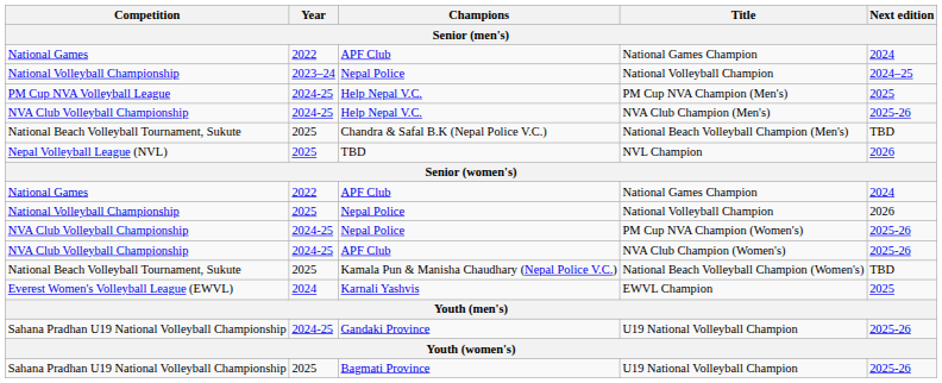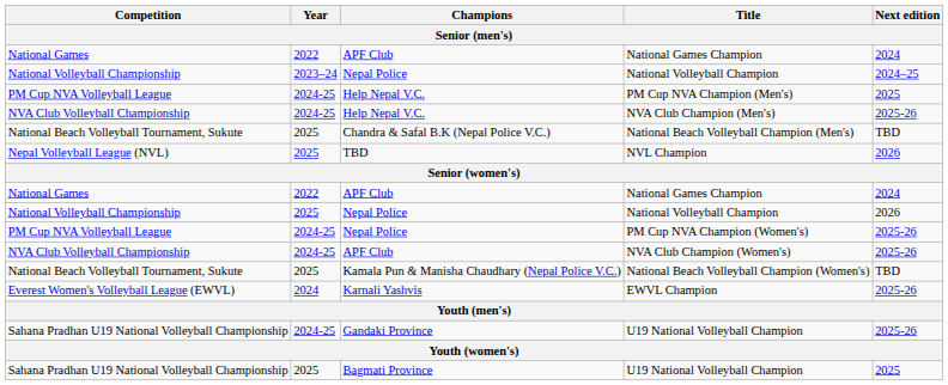 <table class="wikitable sortable">
 <tr>
 <th>Competition</th>
 <th>Year</th>
 <th>Champions</th>
 <th>Title</th>
 <th>Next edition</th>
 </tr>
 <tr>
 <th colspan="5">Senior (men's)</th>
 </tr>
 <tr>
 <td><a href='#'>National Games</a></td>
 <td><a href='#'>2022</a></td>
 <td><a href='#'>APF Club</a></td>
 <td>National Games Champion</td>
 <td><a href='#'>2024</a></td>
 </tr>
 <tr>
 <td><a href='#'>National Volleyball Championship</a></td>
 <td><a href='#'>2023–24</a></td>
 <td><a href='#'>Nepal Police</a></td>
 <td>National Volleyball Champion</td>
 <td><a href='#'>2024–25</a></td>
 </tr>
 <tr>
 <td><a href='#'>PM Cup NVA Volleyball League</a></td>
 <td><a href='#'>2024-25</a></td>
 <td><a href='#'>Help Nepal V.C.</a></td>
 <td>PM Cup NVA Champion (Men's)</td>
 <td><a href='#'>2025</a></td>
 </tr>
 <tr>
 <td><a href='#'>NVA Club Volleyball Championship</a></td>
 <td><a href='#'>2024-25</a></td>
 <td><a href='#'>Help Nepal V.C.</a></td>
 <td>NVA Club Champion (Men's)</td>
 <td><a href='#'>2025-26</a></td>
 </tr>
 <tr>
 <td>National Beach Volleyball Tournament, Sukute</td>
 <td>2025</td>
 <td>Chandra & Safal B.K (Nepal Police V.C.)</td>
 <td>National Beach Volleyball Champion (Men's)</td>
 <td>TBD</td>
 </tr>
 <tr>
 <td><a href='#'>Nepal Volleyball League</a> (NVL)</td>
 <td><a href='#'>2025</a></td>
 <td>TBD</td>
 <td>NVL Champion</td>
 <td><a href='#'>2026</a></td>
 </tr>
 <tr>
 <th colspan="5">Senior (women's)</th>
 </tr>
 <tr>
 <td><a href='#'>National Games</a></td>
 <td><a href='#'>2022</a></td>
 <td><a href='#'>APF Club</a></td>
 <td>National Games Champion</td>
 <td><a href='#'>2024</a></td>
 </tr>
 <tr>
 <td><a href='#'>National Volleyball Championship</a></td>
 <td><a href='#'>2025</a></td>
 <td><a href='#'>Nepal Police</a></td>
 <td>National Volleyball Champion</td>
 <td>2026</td>
 </tr>
 <tr>
-<td><a href='#'>NVA Club Volleyball Championship</a></td>
+<td><a href='#'>PM Cup NVA Volleyball League</a></td>
 <td><a href='#'>2024-25</a></td>
 <td><a href='#'>Nepal Police</a></td>
 <td>PM Cup NVA Champion (Women's)</td>
 <td><a href='#'>2025-26</a></td>
 </tr>
 <tr>
 <td><a href='#'>NVA Club Volleyball Championship</a></td>
 <td><a href='#'>2024-25</a></td>
 <td><a href='#'>APF Club</a></td>
 <td>NVA Club Champion (Women's)</td>
 <td><a href='#'>2025-26</a></td>
 </tr>
 <tr>
 <td>National Beach Volleyball Tournament, Sukute</td>
 <td>2025</td>
 <td>Kamala Pun & Manisha Chaudhary (<a href='#'>Nepal Police V.C.</a>)</td>
 <td>National Beach Volleyball Champion (Women's)</td>
 <td>TBD</td>
 </tr>
 <tr>
 <td><a href='#'>Everest Women's Volleyball League</a> (EWVL)</td>
 <td><a href='#'>2024</a></td>
 <td><a href='#'>Karnali Yashvis</a></td>
 <td>EWVL Champion</td>
-<td><a href='#'>2025</a></td>
+<td><a href='#'>2025-26</a></td>
 </tr>
 <tr>
 <th colspan="5">Youth (men's)</th>
 </tr>
 <tr>
 <td>Sahana Pradhan U19 National Volleyball Championship</td>
 <td><a href='#'>2024-25</a></td>
 <td><a href='#'>Gandaki Province</a></td>
 <td>U19 National Volleyball Champion</td>
 <td><a href='#'>2025-26</a></td>
 </tr>
 <tr>
 <th colspan="5">Youth (women's)</th>
 </tr>
 <tr>
 <td>Sahana Pradhan U19 National Volleyball Championship</td>
 <td>2025</td>
 <td><a href='#'>Bagmati Province</a></td>
 <td>U19 National Volleyball Champion</td>
-<td><a href='#'>2025-26</a></td>
+<td><a href='#'>2025</a></td>
 </tr>
 </table>
